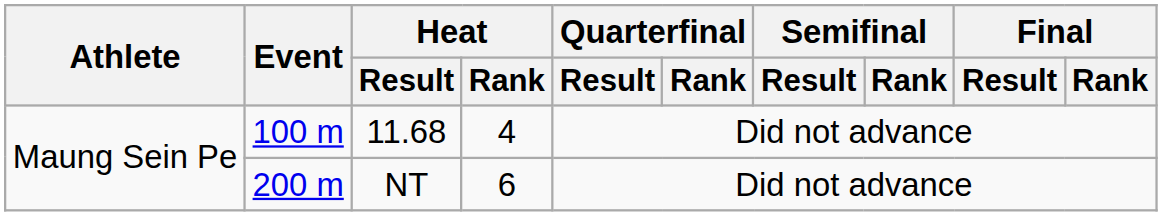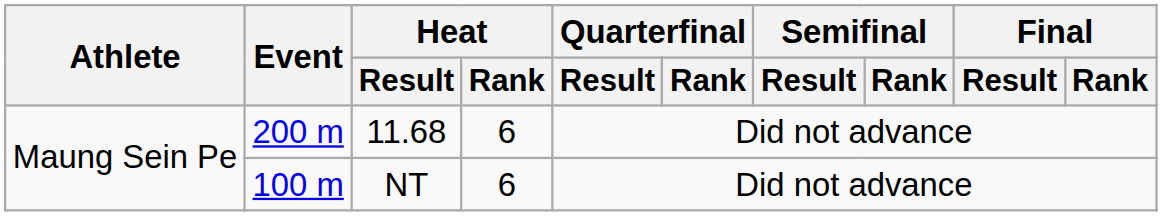 <table class="wikitable" style="font-size:90%">
 <tr>
 <th rowspan="2">Athlete</th>
 <th rowspan="2">Event</th>
 <th colspan="2">Heat</th>
 <th colspan="2">Quarterfinal</th>
 <th colspan="2">Semifinal</th>
 <th colspan="2">Final</th>
 </tr>
 <tr style="font-size:95%">
 <th>Result</th>
 <th>Rank</th>
 <th>Result</th>
 <th>Rank</th>
 <th>Result</th>
 <th>Rank</th>
 <th>Result</th>
 <th>Rank</th>
 </tr>
 <tr align=center>
 <td align=left rowspan=2>Maung Sein Pe</td>
-<td align=left><a href='#'>100 m</a></td>
+<td align=left><a href='#'>200 m</a></td>
 <td>11.68</td>
-<td>4</td>
+<td>6</td>
 <td colspan=6>Did not advance</td>
 </tr>
 <tr align=center>
-<td align=left><a href='#'>200 m</a></td>
+<td align=left><a href='#'>100 m</a></td>
 <td>NT</td>
 <td>6</td>
 <td colspan=6>Did not advance</td>
 </tr>
 </table>
